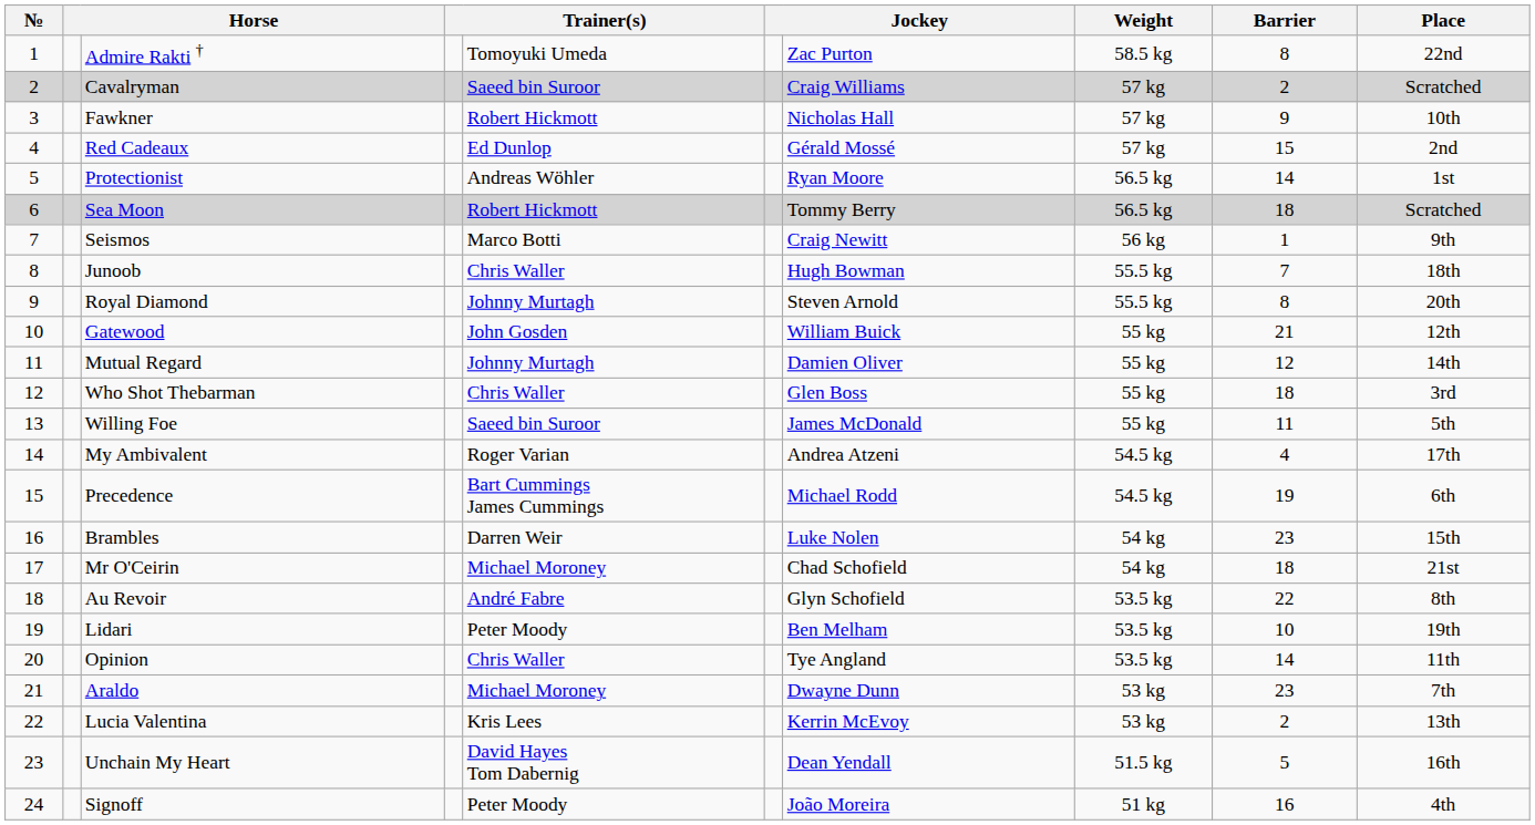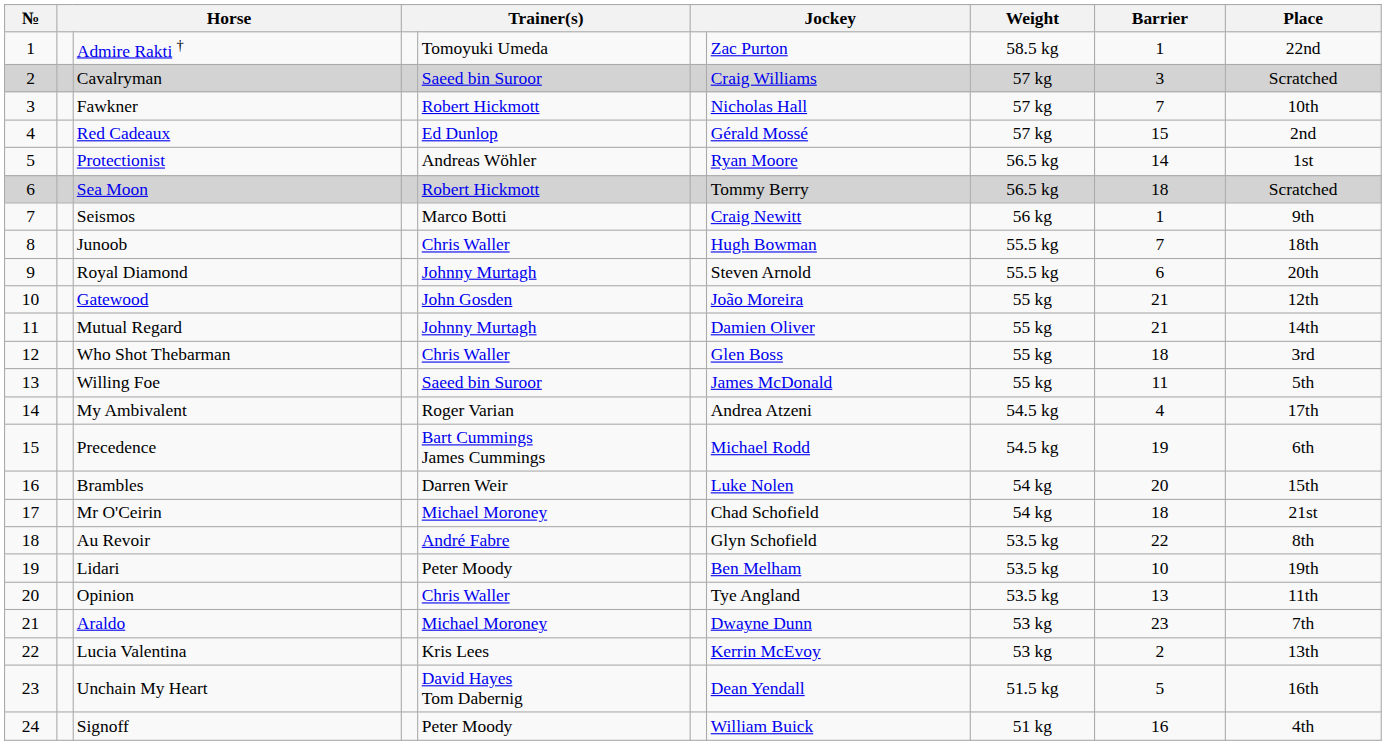 <table class="wikitable sortable" width="100%">
 <tr>
 <th>№</th>
 <th colspan=2>Horse</th>
 <th colspan=2>Trainer(s)</th>
 <th colspan=2>Jockey</th>
 <th>Weight</th>
 <th>Barrier</th>
 <th data-sort-type=number>Place</th>
 </tr>
 <tr align=center align=center>
 <td>1</td>
 <td></td>
 <td align=left><a href='#'>Admire Rakti</a> <sup>†</sup></td>
 <td></td>
 <td align=left>Tomoyuki Umeda</td>
 <td></td>
 <td align=left><a href='#'>Zac Purton</a></td>
 <td>58.5 kg</td>
-<td>8</td>
+<td>1</td>
 <td>22nd</td>
 </tr>
 <tr align=center style="background:lightgrey; color:black;" |>
 <td>2</td>
 <td></td>
 <td align=left>Cavalryman</td>
 <td></td>
 <td align=left><a href='#'>Saeed bin Suroor</a></td>
 <td></td>
 <td align=left><a href='#'>Craig Williams</a></td>
 <td>57 kg</td>
-<td>2</td>
+<td>3</td>
 <td>Scratched</td>
 </tr>
 <tr align=center>
 <td>3</td>
 <td></td>
 <td align=left>Fawkner</td>
 <td></td>
 <td align=left><a href='#'>Robert Hickmott</a></td>
 <td></td>
 <td align=left><a href='#'>Nicholas Hall</a></td>
 <td>57 kg</td>
-<td>9</td>
+<td>7</td>
 <td>10th</td>
 </tr>
 <tr align=center>
 <td>4</td>
 <td></td>
 <td align=left><a href='#'>Red Cadeaux</a></td>
 <td></td>
 <td align=left><a href='#'>Ed Dunlop</a></td>
 <td></td>
 <td align=left><a href='#'>Gérald Mossé</a></td>
 <td>57 kg</td>
 <td>15</td>
 <td>2nd</td>
 </tr>
 <tr align=center>
 <td>5</td>
 <td></td>
 <td align=left><a href='#'>Protectionist</a></td>
 <td></td>
 <td align=left>Andreas Wöhler</td>
 <td></td>
 <td align=left><a href='#'>Ryan Moore</a></td>
 <td>56.5 kg</td>
 <td>14</td>
 <td>1st</td>
 </tr>
 <tr align=center style="background:lightgrey; color:black;" |>
 <td>6</td>
 <td></td>
 <td align=left><a href='#'>Sea Moon</a></td>
 <td></td>
 <td align=left><a href='#'>Robert Hickmott</a></td>
 <td></td>
 <td align=left>Tommy Berry</td>
 <td>56.5 kg</td>
 <td>18</td>
 <td>Scratched</td>
 </tr>
 <tr align=center>
 <td>7</td>
 <td></td>
 <td align=left>Seismos</td>
 <td></td>
 <td align=left>Marco Botti</td>
 <td></td>
 <td align=left><a href='#'>Craig Newitt</a></td>
 <td>56 kg</td>
 <td>1</td>
 <td>9th</td>
 </tr>
 <tr align=center>
 <td>8</td>
 <td></td>
 <td align=left>Junoob</td>
 <td></td>
 <td align=left><a href='#'>Chris Waller</a></td>
 <td></td>
 <td align=left><a href='#'>Hugh Bowman</a></td>
 <td>55.5 kg</td>
 <td>7</td>
 <td>18th</td>
 </tr>
 <tr align=center>
 <td>9</td>
 <td></td>
 <td align=left>Royal Diamond</td>
 <td></td>
 <td align=left><a href='#'>Johnny Murtagh</a></td>
 <td></td>
 <td align=left>Steven Arnold</td>
 <td>55.5 kg</td>
-<td>8</td>
+<td>6</td>
 <td>20th</td>
 </tr>
 <tr align=center>
 <td>10</td>
 <td></td>
 <td align=left><a href='#'>Gatewood</a></td>
 <td></td>
 <td align=left><a href='#'>John Gosden</a></td>
 <td></td>
-<td align=left><a href='#'>William Buick</a></td>
+<td align=left><a href='#'>João Moreira</a></td>
 <td>55 kg</td>
 <td>21</td>
 <td>12th</td>
 </tr>
 <tr align=center>
 <td>11</td>
 <td></td>
 <td align=left>Mutual Regard</td>
 <td></td>
 <td align=left><a href='#'>Johnny Murtagh</a></td>
 <td></td>
 <td align=left><a href='#'>Damien Oliver</a></td>
 <td>55 kg</td>
-<td>12</td>
+<td>21</td>
 <td>14th</td>
 </tr>
 <tr align=center>
 <td>12</td>
 <td></td>
 <td align=left>Who Shot Thebarman</td>
 <td></td>
 <td align=left><a href='#'>Chris Waller</a></td>
 <td></td>
 <td align=left><a href='#'>Glen Boss</a></td>
 <td>55 kg</td>
 <td>18</td>
 <td>3rd</td>
 </tr>
 <tr align=center>
 <td>13</td>
 <td></td>
 <td align=left>Willing Foe</td>
 <td></td>
 <td align=left><a href='#'>Saeed bin Suroor</a></td>
 <td></td>
 <td align=left><a href='#'>James McDonald</a></td>
 <td>55 kg</td>
 <td>11</td>
 <td>5th</td>
 </tr>
 <tr align=center>
 <td>14</td>
 <td></td>
 <td align=left>My Ambivalent</td>
 <td></td>
 <td align=left>Roger Varian</td>
 <td></td>
 <td align=left>Andrea Atzeni</td>
 <td>54.5 kg</td>
 <td>4</td>
 <td>17th</td>
 </tr>
 <tr align=center>
 <td>15</td>
 <td></td>
 <td align=left>Precedence</td>
 <td><br></td>
 <td align=left><a href='#'>Bart Cummings</a><br>James Cummings</td>
 <td></td>
 <td align=left><a href='#'>Michael Rodd</a></td>
 <td>54.5 kg</td>
 <td>19</td>
 <td>6th</td>
 </tr>
 <tr align=center>
 <td>16</td>
 <td></td>
 <td align=left>Brambles</td>
 <td></td>
 <td align=left>Darren Weir</td>
 <td></td>
 <td align=left><a href='#'>Luke Nolen</a></td>
 <td>54 kg</td>
-<td>23</td>
+<td>20</td>
 <td>15th</td>
 </tr>
 <tr align=center>
 <td>17</td>
 <td></td>
 <td align=left>Mr O'Ceirin</td>
 <td></td>
 <td align=left><a href='#'>Michael Moroney</a></td>
 <td></td>
 <td align=left>Chad Schofield</td>
 <td>54 kg</td>
 <td>18</td>
 <td>21st</td>
 </tr>
 <tr align=center>
 <td>18</td>
 <td></td>
 <td align=left>Au Revoir</td>
 <td></td>
 <td align=left><a href='#'>André Fabre</a></td>
 <td></td>
 <td align=left>Glyn Schofield</td>
 <td>53.5 kg</td>
 <td>22</td>
 <td>8th</td>
 </tr>
 <tr align=center>
 <td>19</td>
 <td></td>
 <td align=left>Lidari</td>
 <td></td>
 <td align=left>Peter Moody</td>
 <td></td>
 <td align=left><a href='#'>Ben Melham</a></td>
 <td>53.5 kg</td>
 <td>10</td>
 <td>19th</td>
 </tr>
 <tr align=center>
 <td>20</td>
 <td></td>
 <td align=left>Opinion</td>
 <td></td>
 <td align=left><a href='#'>Chris Waller</a></td>
 <td></td>
 <td align=left>Tye Angland</td>
 <td>53.5 kg</td>
-<td>14</td>
+<td>13</td>
 <td>11th</td>
 </tr>
 <tr align=center>
 <td>21</td>
 <td></td>
 <td align=left><a href='#'>Araldo</a></td>
 <td></td>
 <td align=left><a href='#'>Michael Moroney</a></td>
 <td></td>
 <td align=left><a href='#'>Dwayne Dunn</a></td>
 <td>53 kg</td>
 <td>23</td>
 <td>7th</td>
 </tr>
 <tr align=center>
 <td>22</td>
 <td></td>
 <td align=left>Lucia Valentina</td>
 <td></td>
 <td align=left>Kris Lees</td>
 <td></td>
 <td align=left><a href='#'>Kerrin McEvoy</a></td>
 <td>53 kg</td>
 <td>2</td>
 <td>13th</td>
 </tr>
 <tr align=center>
 <td>23</td>
 <td></td>
 <td align=left>Unchain My Heart</td>
 <td><br></td>
 <td align=left><a href='#'>David Hayes</a><br>Tom Dabernig</td>
 <td></td>
 <td align=left><a href='#'>Dean Yendall</a></td>
 <td>51.5 kg</td>
 <td>5</td>
 <td>16th</td>
 </tr>
 <tr align=center>
 <td>24</td>
 <td></td>
 <td align=left>Signoff</td>
 <td></td>
 <td align=left>Peter Moody</td>
 <td></td>
-<td align=left><a href='#'>João Moreira</a></td>
+<td align=left><a href='#'>William Buick</a></td>
 <td>51 kg</td>
 <td>16</td>
 <td>4th</td>
 </tr>
 </table>
